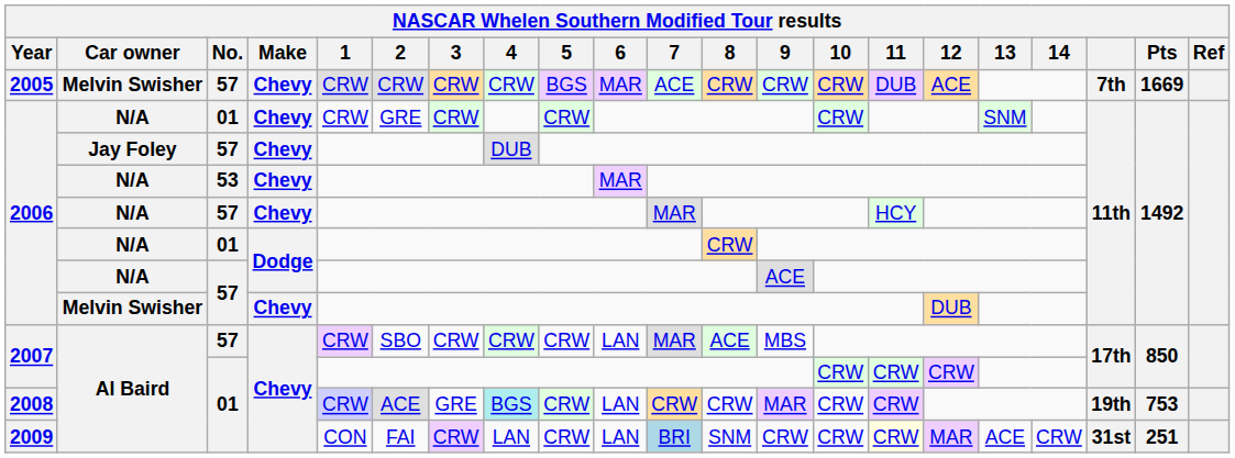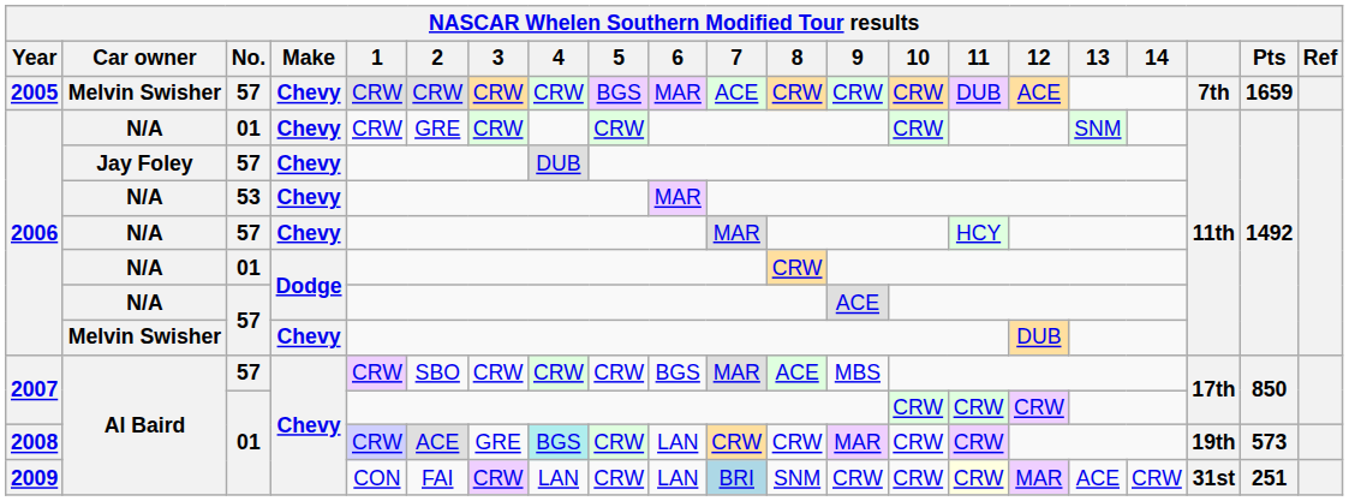 <table class="wikitable" style="text-align:center; font-size:75%">
 <tr>
 <th colspan=21><a href='#'>NASCAR Whelen Southern Modified Tour</a> results</th>
 </tr>
 <tr>
 <th>Year</th>
 <th>Car owner</th>
 <th>No.</th>
 <th>Make</th>
 <th>1</th>
 <th>2</th>
 <th>3</th>
 <th>4</th>
 <th>5</th>
 <th>6</th>
 <th>7</th>
 <th>8</th>
 <th>9</th>
 <th>10</th>
 <th>11</th>
 <th>12</th>
 <th>13</th>
 <th>14</th>
 <th></th>
 <th>Pts</th>
 <th>Ref</th>
 </tr>
 <tr>
 <th><a href='#'>2005</a></th>
 <th>Melvin Swisher</th>
 <th>57</th>
 <th><a href='#'>Chevy</a></th>
 <td style="background:#DFDFDF;"><a href='#'>CRW</a><br></td>
 <td style="background:#DFDFDF;"><a href='#'>CRW</a><br></td>
 <td style="background:#FFDF9F;"><a href='#'>CRW</a><br></td>
 <td style="background:#DFFFDF;"><a href='#'>CRW</a><br></td>
 <td style="background:#EFCFFF;"><a href='#'>BGS</a><br></td>
 <td style="background:#EFCFFF;"><a href='#'>MAR</a><br></td>
 <td style="background:#DFFFDF;"><a href='#'>ACE</a><br></td>
 <td style="background:#FFDF9F;"><a href='#'>CRW</a><br></td>
 <td style="background:#DFFFDF;"><a href='#'>CRW</a><br></td>
 <td style="background:#FFDF9F;"><a href='#'>CRW</a><br></td>
 <td style="background:#EFCFFF;"><a href='#'>DUB</a><br></td>
 <td style="background:#FFDF9F;"><a href='#'>ACE</a><br></td>
 <td colspan=2></td>
 <th>7th</th>
-<th>1669</th>
+<th>1659</th>
 <th></th>
 </tr>
 <tr>
 <th rowspan=7><a href='#'>2006</a></th>
 <th>N/A</th>
 <th>01</th>
 <th><a href='#'>Chevy</a></th>
 <td><a href='#'>CRW</a></td>
 <td><a href='#'>GRE</a></td>
 <td style="background:#DFFFDF;"><a href='#'>CRW</a><br></td>
 <td></td>
 <td style="background:#DFFFDF;"><a href='#'>CRW</a><br></td>
 <td colspan=4></td>
 <td style="background:#DFFFDF;"><a href='#'>CRW</a><br></td>
 <td colspan=2></td>
 <td style="background:#DFFFDF;"><a href='#'>SNM</a><br></td>
 <td></td>
 <th rowspan=7>11th</th>
 <th rowspan=7>1492</th>
 <th rowspan=7></th>
 </tr>
 <tr>
 <th>Jay Foley</th>
 <th>57</th>
 <th><a href='#'>Chevy</a></th>
 <td colspan=3></td>
 <td style="background:#DFDFDF;"><a href='#'>DUB</a><br></td>
 <td colspan=10></td>
 </tr>
 <tr>
 <th>N/A</th>
 <th>53</th>
 <th><a href='#'>Chevy</a></th>
 <td colspan=5></td>
 <td style="background:#EFCFFF;"><a href='#'>MAR</a><br></td>
 <td colspan=8></td>
 </tr>
 <tr>
 <th>N/A</th>
 <th>57</th>
 <th><a href='#'>Chevy</a></th>
 <td colspan=6></td>
 <td style="background:#DFDFDF;"><a href='#'>MAR</a><br></td>
 <td colspan=3></td>
 <td style="background:#DFFFDF;"><a href='#'>HCY</a><br></td>
 <td colspan=3></td>
 </tr>
 <tr>
 <th>N/A</th>
 <th>01</th>
 <th rowspan=2><a href='#'>Dodge</a></th>
 <td colspan=7></td>
 <td style="background:#FFDF9F;"><a href='#'>CRW</a><br></td>
 <td colspan=6></td>
 </tr>
 <tr>
 <th>N/A</th>
 <th rowspan=2>57</th>
 <td colspan=8></td>
 <td style="background:#DFDFDF;"><a href='#'>ACE</a><br></td>
 <td colspan=5></td>
 </tr>
 <tr>
 <th>Melvin Swisher</th>
 <th><a href='#'>Chevy</a></th>
 <td colspan=11></td>
 <td style="background:#FFDF9F;"><a href='#'>DUB</a><br></td>
 <td colspan=2></td>
 </tr>
 <tr>
 <th rowspan=2><a href='#'>2007</a></th>
 <th rowspan=4>Al Baird</th>
 <th>57</th>
 <th rowspan=4><a href='#'>Chevy</a></th>
 <td style="background:#EFCFFF;"><a href='#'>CRW</a><br></td>
 <td><a href='#'>SBO</a></td>
 <td><a href='#'>CRW</a></td>
 <td style="background:#DFFFDF;"><a href='#'>CRW</a><br></td>
 <td><a href='#'>CRW</a></td>
-<td><a href='#'>LAN</a></td>
+<td><a href='#'>BGS</a></td>
 <td style="background:#DFDFDF;"><a href='#'>MAR</a><br></td>
 <td style="background:#DFFFDF;"><a href='#'>ACE</a><br></td>
 <td><a href='#'>MBS</a></td>
 <td colspan=5></td>
 <th rowspan=2>17th</th>
 <th rowspan=2>850</th>
 <th rowspan=2></th>
 </tr>
 <tr>
 <th rowspan=3>01</th>
 <td colspan=9></td>
 <td style="background:#DFFFDF;"><a href='#'>CRW</a><br></td>
 <td style="background:#DFFFDF;"><a href='#'>CRW</a><br></td>
 <td style="background:#EFCFFF;"><a href='#'>CRW</a><br></td>
 <td colspan=2></td>
 </tr>
 <tr>
 <th><a href='#'>2008</a></th>
 <td style="background:#CFCFFF;"><a href='#'>CRW</a><br></td>
 <td style="background:#DFDFDF;"><a href='#'>ACE</a><br></td>
 <td><a href='#'>GRE</a></td>
 <td style="background: paleturquoise;"><a href='#'>BGS</a></td>
 <td style="background:#DFFFDF;"><a href='#'>CRW</a><br></td>
 <td><a href='#'>LAN</a></td>
 <td style="background:#FFDF9F;"><a href='#'>CRW</a><br></td>
 <td><a href='#'>CRW</a></td>
 <td style="background:#EFCFFF;"><a href='#'>MAR</a><br></td>
 <td><a href='#'>CRW</a></td>
 <td style="background:#EFCFFF;"><a href='#'>CRW</a><br></td>
 <td colspan=3></td>
 <th>19th</th>
-<th>753</th>
+<th>573</th>
 <th></th>
 </tr>
 <tr>
 <th><a href='#'>2009</a></th>
 <td><a href='#'>CON</a></td>
 <td><a href='#'>FAI</a></td>
 <td style="background:#EFCFFF;"><a href='#'>CRW</a><br></td>
 <td><a href='#'>LAN</a></td>
 <td><a href='#'>CRW</a></td>
 <td><a href='#'>LAN</a></td>
 <td style="background: lightblue;"><a href='#'>BRI</a></td>
 <td><a href='#'>SNM</a></td>
 <td><a href='#'>CRW</a></td>
 <td><a href='#'>CRW</a></td>
 <td style="background: lightyellow;"><a href='#'>CRW</a></td>
 <td style="background:#EFCFFF;"><a href='#'>MAR</a><br></td>
 <td><a href='#'>ACE</a></td>
 <td><a href='#'>CRW</a></td>
 <th>31st</th>
 <th>251</th>
 <th></th>
 </tr>
 </table>
